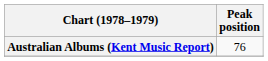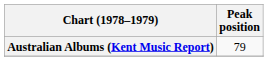 <table class="wikitable sortable plainrowheaders">
 <tr>
 <th scope="col">Chart (1978–1979)</th>
 <th scope="col">Peak<br>position</th>
 </tr>
 <tr>
 <th scope="row">Australian Albums (<a href='#'>Kent Music Report</a>)</th>
-<td align="center">76</td>
+<td align="center">79</td>
 </tr>
 <tr>
 </tr>
 <tr>
 </tr>
 <tr>
 </tr>
 <tr>
 </tr>
 </table>
